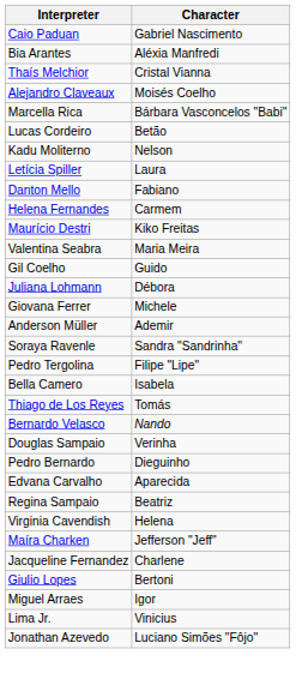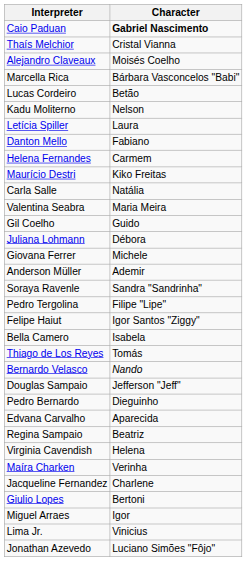 <table class="wikitable">
 <tr>
 <th>Interpreter</th>
 <th>Character</th>
 </tr>
 <tr>
 <td><a href='#'>Caio Paduan</a></td>
-<td>Gabriel Nascimento</td>
-</tr>
-<tr>
-<td>Bia Arantes</td>
-<td>Aléxia Manfredi</td>
+<td><strong>Gabriel Nascimento</strong></td>
 </tr>
 <tr>
 <td><a href='#'>Thaís Melchior</a></td>
 <td>Cristal Vianna</td>
 </tr>
 <tr>
 <td><a href='#'>Alejandro Claveaux</a></td>
 <td>Moisés Coelho</td>
 </tr>
 <tr>
 <td>Marcella Rica</td>
 <td>Bárbara Vasconcelos "Babi"</td>
 </tr>
 <tr>
 <td>Lucas Cordeiro</td>
 <td>Betão</td>
 </tr>
 <tr>
 <td>Kadu Moliterno</td>
 <td>Nelson</td>
 </tr>
 <tr>
 <td><a href='#'>Letícia Spiller</a></td>
 <td>Laura</td>
 </tr>
 <tr>
 <td><a href='#'>Danton Mello</a></td>
 <td>Fabiano</td>
 </tr>
 <tr>
 <td><a href='#'>Helena Fernandes</a></td>
 <td>Carmem</td>
 </tr>
 <tr>
 <td><a href='#'>Maurício Destri</a></td>
 <td>Kiko Freitas</td>
 </tr>
 <tr>
+<td>Carla Salle</td>
+<td>Natália</td>
+</tr>
+<tr>
 <td>Valentina Seabra</td>
 <td>Maria Meira</td>
 </tr>
 <tr>
 <td>Gil Coelho</td>
 <td>Guido</td>
 </tr>
 <tr>
 <td><a href='#'>Juliana Lohmann</a></td>
 <td>Débora</td>
 </tr>
 <tr>
 <td>Giovana Ferrer</td>
 <td>Michele</td>
 </tr>
 <tr>
 <td>Anderson Müller</td>
 <td>Ademir</td>
 </tr>
 <tr>
 <td>Soraya Ravenle</td>
 <td>Sandra "Sandrinha"</td>
 </tr>
 <tr>
 <td>Pedro Tergolina</td>
 <td>Filipe "Lipe"</td>
 </tr>
 <tr>
+<td>Felipe Haiut</td>
+<td>Igor Santos "Ziggy"</td>
+</tr>
+<tr>
 <td>Bella Camero</td>
 <td>Isabela</td>
 </tr>
 <tr>
 <td><a href='#'>Thiago de Los Reyes</a></td>
 <td>Tomás</td>
 </tr>
 <tr>
 <td><a href='#'>Bernardo Velasco</a></td>
 <td><em>Nando</em></td>
 </tr>
 <tr>
 <td>Douglas Sampaio</td>
-<td>Verinha</td>
+<td>Jefferson "Jeff"</td>
 </tr>
 <tr>
 <td>Pedro Bernardo</td>
 <td>Dieguinho</td>
 </tr>
 <tr>
 <td>Edvana Carvalho</td>
 <td>Aparecida</td>
 </tr>
 <tr>
 <td>Regina Sampaio</td>
 <td>Beatriz</td>
 </tr>
 <tr>
 <td>Virginia Cavendish</td>
 <td>Helena</td>
 </tr>
 <tr>
 <td><a href='#'>Maíra Charken</a></td>
-<td>Jefferson "Jeff"</td>
+<td>Verinha</td>
 </tr>
 <tr>
 <td>Jacqueline Fernandez</td>
 <td>Charlene</td>
 </tr>
 <tr>
 <td><a href='#'>Giulio Lopes</a></td>
 <td>Bertoni</td>
 </tr>
 <tr>
 <td>Miguel Arraes</td>
 <td>Igor</td>
 </tr>
 <tr>
 <td>Lima Jr.</td>
 <td>Vinicius</td>
 </tr>
 <tr>
 <td>Jonathan Azevedo</td>
 <td>Luciano Simões "Fôjo"</td>
 </tr>
 </table>
